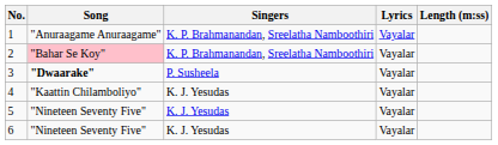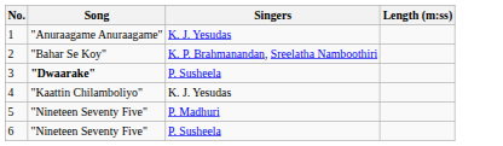 <table class="wikitable" style="font-size:95%;">
 <tr>
 <th>No.</th>
 <th>Song</th>
 <th>Singers</th>
-<th>Lyrics</th>
 <th>Length (m:ss)</th>
 </tr>
 <tr>
 <td>1</td>
 <td>"Anuraagame Anuraagame"</td>
-<td><a href='#'>K. P. Brahmanandan</a>, <a href='#'>Sreelatha Namboothiri</a></td>
-<td><a href='#'>Vayalar</a></td>
+<td><a href='#'>K. J. Yesudas</a></td>
 <td></td>
 </tr>
 <tr>
 <td>2</td>
-<td style="background: pink;">"Bahar Se Koy"</td>
+<td>"Bahar Se Koy"</td>
 <td><a href='#'>K. P. Brahmanandan</a>, <a href='#'>Sreelatha Namboothiri</a></td>
-<td>Vayalar</td>
 <td></td>
 </tr>
 <tr>
 <td>3</td>
 <td><strong>"Dwaarake"</strong></td>
 <td><a href='#'>P. Susheela</a></td>
-<td>Vayalar</td>
 <td></td>
 </tr>
 <tr>
 <td>4</td>
 <td>"Kaattin Chilamboliyo"</td>
 <td>K. J. Yesudas</td>
-<td>Vayalar</td>
 <td></td>
 </tr>
 <tr>
 <td>5</td>
 <td>"Nineteen Seventy Five"</td>
-<td><a href='#'>K. J. Yesudas</a></td>
-<td>Vayalar</td>
+<td><a href='#'>P. Madhuri</a></td>
 <td></td>
 </tr>
 <tr>
 <td>6</td>
 <td>"Nineteen Seventy Five"</td>
-<td>K. J. Yesudas</td>
-<td>Vayalar</td>
+<td><a href='#'>P. Susheela</a></td>
 <td></td>
 </tr>
 </table>
